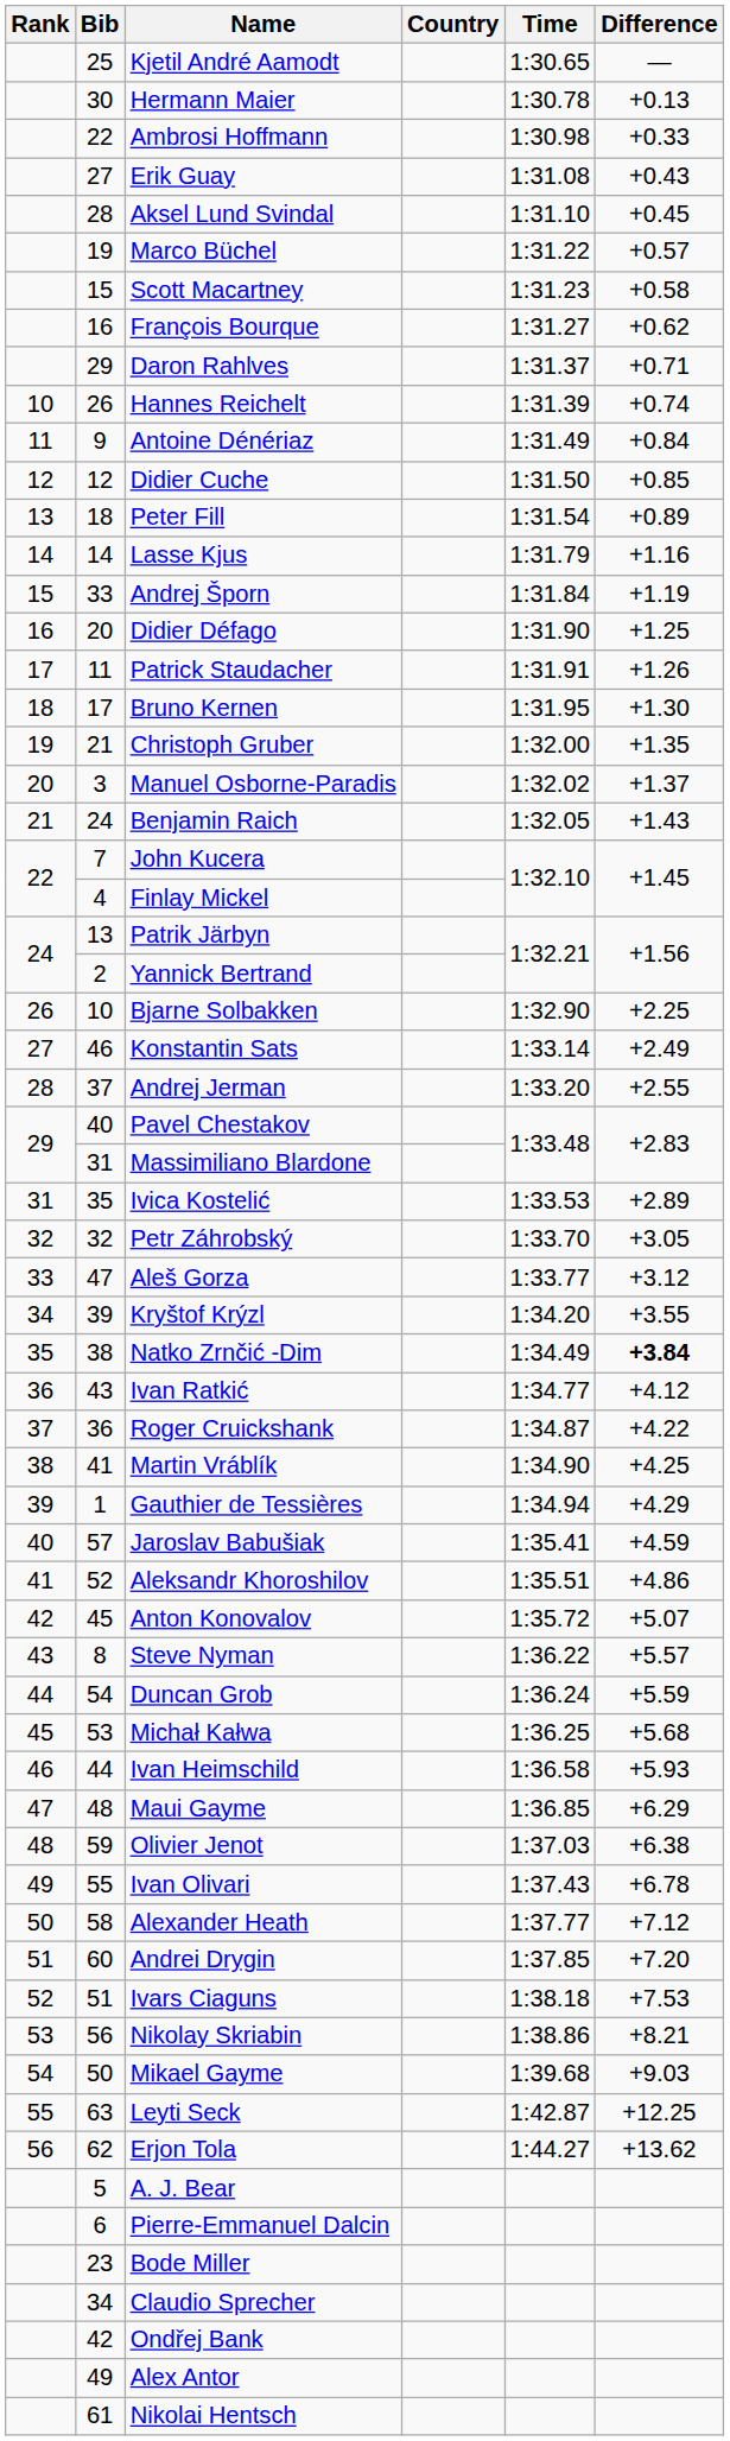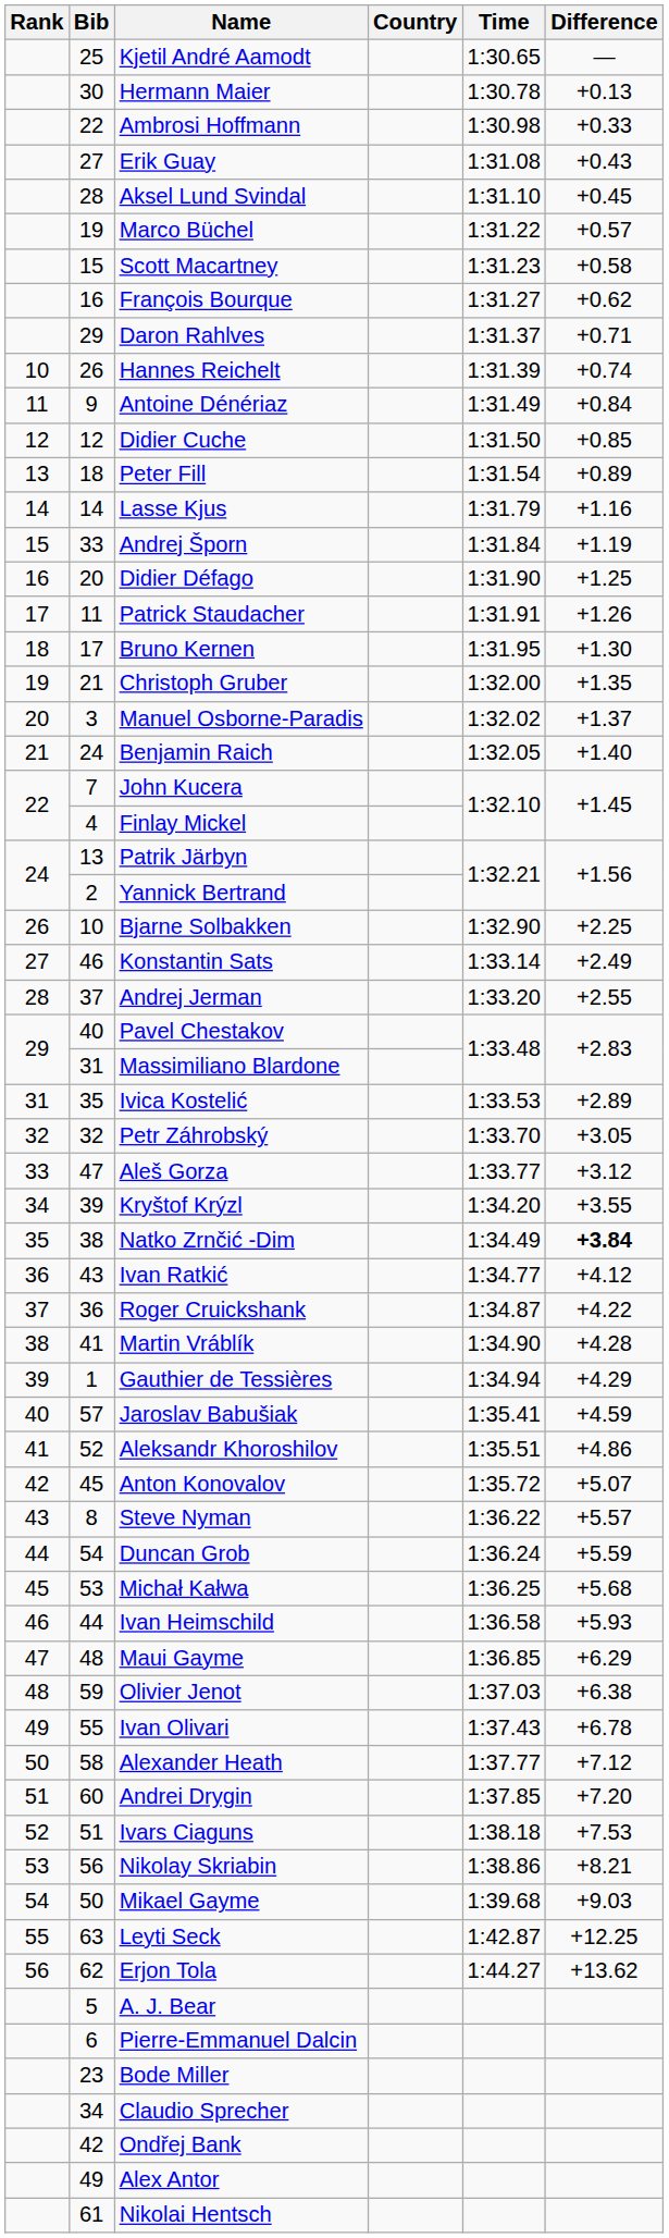 <table class="wikitable sortable" style="text-align:center">
 <tr>
 <th>Rank</th>
 <th>Bib</th>
 <th>Name</th>
 <th>Country</th>
 <th>Time</th>
 <th>Difference</th>
 </tr>
 <tr>
 <td></td>
 <td>25</td>
 <td align=left><a href='#'>Kjetil André Aamodt</a></td>
 <td align=left></td>
 <td>1:30.65</td>
 <td>—</td>
 </tr>
 <tr>
 <td></td>
 <td>30</td>
 <td align=left><a href='#'>Hermann Maier</a></td>
 <td align=left></td>
 <td>1:30.78</td>
 <td>+0.13</td>
 </tr>
 <tr>
 <td></td>
 <td>22</td>
 <td align=left><a href='#'>Ambrosi Hoffmann</a></td>
 <td align=left></td>
 <td>1:30.98</td>
 <td>+0.33</td>
 </tr>
 <tr>
 <td></td>
 <td>27</td>
 <td align=left><a href='#'>Erik Guay</a></td>
 <td align=left></td>
 <td>1:31.08</td>
 <td>+0.43</td>
 </tr>
 <tr>
 <td></td>
 <td>28</td>
 <td align=left><a href='#'>Aksel Lund Svindal</a></td>
 <td align=left></td>
 <td>1:31.10</td>
 <td>+0.45</td>
 </tr>
 <tr>
 <td></td>
 <td>19</td>
 <td align=left><a href='#'>Marco Büchel</a></td>
 <td align=left></td>
 <td>1:31.22</td>
 <td>+0.57</td>
 </tr>
 <tr>
 <td></td>
 <td>15</td>
 <td align=left><a href='#'>Scott Macartney</a></td>
 <td align=left></td>
 <td>1:31.23</td>
 <td>+0.58</td>
 </tr>
 <tr>
 <td></td>
 <td>16</td>
 <td align=left><a href='#'>François Bourque</a></td>
 <td align=left></td>
 <td>1:31.27</td>
 <td>+0.62</td>
 </tr>
 <tr>
 <td></td>
 <td>29</td>
 <td align=left><a href='#'>Daron Rahlves</a></td>
 <td align=left></td>
 <td>1:31.37</td>
 <td>+0.71</td>
 </tr>
 <tr>
 <td>10</td>
 <td>26</td>
 <td align=left><a href='#'>Hannes Reichelt</a></td>
 <td align=left></td>
 <td>1:31.39</td>
 <td>+0.74</td>
 </tr>
 <tr>
 <td>11</td>
 <td>9</td>
 <td align=left><a href='#'>Antoine Dénériaz</a></td>
 <td align=left></td>
 <td>1:31.49</td>
 <td>+0.84</td>
 </tr>
 <tr>
 <td>12</td>
 <td>12</td>
 <td align=left><a href='#'>Didier Cuche</a></td>
 <td align=left></td>
 <td>1:31.50</td>
 <td>+0.85</td>
 </tr>
 <tr>
 <td>13</td>
 <td>18</td>
 <td align=left><a href='#'>Peter Fill</a></td>
 <td align=left></td>
 <td>1:31.54</td>
 <td>+0.89</td>
 </tr>
 <tr>
 <td>14</td>
 <td>14</td>
 <td align=left><a href='#'>Lasse Kjus</a></td>
 <td align=left></td>
 <td>1:31.79</td>
 <td>+1.16</td>
 </tr>
 <tr>
 <td>15</td>
 <td>33</td>
 <td align=left><a href='#'>Andrej Šporn</a></td>
 <td align=left></td>
 <td>1:31.84</td>
 <td>+1.19</td>
 </tr>
 <tr>
 <td>16</td>
 <td>20</td>
 <td align=left><a href='#'>Didier Défago</a></td>
 <td align=left></td>
 <td>1:31.90</td>
 <td>+1.25</td>
 </tr>
 <tr>
 <td>17</td>
 <td>11</td>
 <td align=left><a href='#'>Patrick Staudacher</a></td>
 <td align=left></td>
 <td>1:31.91</td>
 <td>+1.26</td>
 </tr>
 <tr>
 <td>18</td>
 <td>17</td>
 <td align=left><a href='#'>Bruno Kernen</a></td>
 <td align=left></td>
 <td>1:31.95</td>
 <td>+1.30</td>
 </tr>
 <tr>
 <td>19</td>
 <td>21</td>
 <td align=left><a href='#'>Christoph Gruber</a></td>
 <td align=left></td>
 <td>1:32.00</td>
 <td>+1.35</td>
 </tr>
 <tr>
 <td>20</td>
 <td>3</td>
 <td align=left><a href='#'>Manuel Osborne-Paradis</a></td>
 <td align=left></td>
 <td>1:32.02</td>
 <td>+1.37</td>
 </tr>
 <tr>
 <td>21</td>
 <td>24</td>
 <td align=left><a href='#'>Benjamin Raich</a></td>
 <td align=left></td>
 <td>1:32.05</td>
-<td>+1.43</td>
+<td>+1.40</td>
 </tr>
 <tr>
 <td rowspan=2>22</td>
 <td>7</td>
 <td align=left><a href='#'>John Kucera</a></td>
 <td align=left></td>
 <td rowspan=2>1:32.10</td>
 <td rowspan=2>+1.45</td>
 </tr>
 <tr>
 <td>4</td>
 <td align=left><a href='#'>Finlay Mickel</a></td>
 <td align=left></td>
 </tr>
 <tr>
 <td rowspan=2>24</td>
 <td>13</td>
 <td align=left><a href='#'>Patrik Järbyn</a></td>
 <td align=left></td>
 <td rowspan=2>1:32.21</td>
 <td rowspan=2>+1.56</td>
 </tr>
 <tr>
 <td>2</td>
 <td align=left><a href='#'>Yannick Bertrand</a></td>
 <td align=left></td>
 </tr>
 <tr>
 <td>26</td>
 <td>10</td>
 <td align=left><a href='#'>Bjarne Solbakken</a></td>
 <td align=left></td>
 <td>1:32.90</td>
 <td>+2.25</td>
 </tr>
 <tr>
 <td>27</td>
 <td>46</td>
 <td align=left><a href='#'>Konstantin Sats</a></td>
 <td align=left></td>
 <td>1:33.14</td>
 <td>+2.49</td>
 </tr>
 <tr>
 <td>28</td>
 <td>37</td>
 <td align=left><a href='#'>Andrej Jerman</a></td>
 <td align=left></td>
 <td>1:33.20</td>
 <td>+2.55</td>
 </tr>
 <tr>
 <td rowspan=2>29</td>
 <td>40</td>
 <td align=left><a href='#'>Pavel Chestakov</a></td>
 <td align=left></td>
 <td rowspan=2>1:33.48</td>
 <td rowspan=2>+2.83</td>
 </tr>
 <tr>
 <td>31</td>
 <td align=left><a href='#'>Massimiliano Blardone</a></td>
 <td align=left></td>
 </tr>
 <tr>
 <td>31</td>
 <td>35</td>
 <td align=left><a href='#'>Ivica Kostelić</a></td>
 <td align=left></td>
 <td>1:33.53</td>
 <td>+2.89</td>
 </tr>
 <tr>
 <td>32</td>
 <td>32</td>
 <td align=left><a href='#'>Petr Záhrobský</a></td>
 <td align=left></td>
 <td>1:33.70</td>
 <td>+3.05</td>
 </tr>
 <tr>
 <td>33</td>
 <td>47</td>
 <td align=left><a href='#'>Aleš Gorza</a></td>
 <td align=left></td>
 <td>1:33.77</td>
 <td>+3.12</td>
 </tr>
 <tr>
 <td>34</td>
 <td>39</td>
 <td align=left><a href='#'>Kryštof Krýzl</a></td>
 <td align=left></td>
 <td>1:34.20</td>
 <td>+3.55</td>
 </tr>
 <tr>
 <td>35</td>
 <td>38</td>
 <td align=left><a href='#'>Natko Zrnčić -Dim</a></td>
 <td align=left></td>
 <td>1:34.49</td>
 <td><strong>+3.84</strong></td>
 </tr>
 <tr>
 <td>36</td>
 <td>43</td>
 <td align=left><a href='#'>Ivan Ratkić</a></td>
 <td align=left></td>
 <td>1:34.77</td>
 <td>+4.12</td>
 </tr>
 <tr>
 <td>37</td>
 <td>36</td>
 <td align=left><a href='#'>Roger Cruickshank</a></td>
 <td align=left></td>
 <td>1:34.87</td>
 <td>+4.22</td>
 </tr>
 <tr>
 <td>38</td>
 <td>41</td>
 <td align=left><a href='#'>Martin Vráblík</a></td>
 <td align=left></td>
 <td>1:34.90</td>
-<td>+4.25</td>
+<td>+4.28</td>
 </tr>
 <tr>
 <td>39</td>
 <td>1</td>
 <td align=left><a href='#'>Gauthier de Tessières</a></td>
 <td align=left></td>
 <td>1:34.94</td>
 <td>+4.29</td>
 </tr>
 <tr>
 <td>40</td>
 <td>57</td>
 <td align=left><a href='#'>Jaroslav Babušiak</a></td>
 <td align=left></td>
 <td>1:35.41</td>
 <td>+4.59</td>
 </tr>
 <tr>
 <td>41</td>
 <td>52</td>
 <td align=left><a href='#'>Aleksandr Khoroshilov</a></td>
 <td align=left></td>
 <td>1:35.51</td>
 <td>+4.86</td>
 </tr>
 <tr>
 <td>42</td>
 <td>45</td>
 <td align=left><a href='#'>Anton Konovalov</a></td>
 <td align=left></td>
 <td>1:35.72</td>
 <td>+5.07</td>
 </tr>
 <tr>
 <td>43</td>
 <td>8</td>
 <td align=left><a href='#'>Steve Nyman</a></td>
 <td align=left></td>
 <td>1:36.22</td>
 <td>+5.57</td>
 </tr>
 <tr>
 <td>44</td>
 <td>54</td>
 <td align=left><a href='#'>Duncan Grob</a></td>
 <td align=left></td>
 <td>1:36.24</td>
 <td>+5.59</td>
 </tr>
 <tr>
 <td>45</td>
 <td>53</td>
 <td align=left><a href='#'>Michał Kałwa</a></td>
 <td align=left></td>
 <td>1:36.25</td>
 <td>+5.68</td>
 </tr>
 <tr>
 <td>46</td>
 <td>44</td>
 <td align=left><a href='#'>Ivan Heimschild</a></td>
 <td align=left></td>
 <td>1:36.58</td>
 <td>+5.93</td>
 </tr>
 <tr>
 <td>47</td>
 <td>48</td>
 <td align=left><a href='#'>Maui Gayme</a></td>
 <td align=left></td>
 <td>1:36.85</td>
 <td>+6.29</td>
 </tr>
 <tr>
 <td>48</td>
 <td>59</td>
 <td align=left><a href='#'>Olivier Jenot</a></td>
 <td align=left></td>
 <td>1:37.03</td>
 <td>+6.38</td>
 </tr>
 <tr>
 <td>49</td>
 <td>55</td>
 <td align=left><a href='#'>Ivan Olivari</a></td>
 <td align=left></td>
 <td>1:37.43</td>
 <td>+6.78</td>
 </tr>
 <tr>
 <td>50</td>
 <td>58</td>
 <td align=left><a href='#'>Alexander Heath</a></td>
 <td align=left></td>
 <td>1:37.77</td>
 <td>+7.12</td>
 </tr>
 <tr>
 <td>51</td>
 <td>60</td>
 <td align=left><a href='#'>Andrei Drygin</a></td>
 <td align=left></td>
 <td>1:37.85</td>
 <td>+7.20</td>
 </tr>
 <tr>
 <td>52</td>
 <td>51</td>
 <td align=left><a href='#'>Ivars Ciaguns</a></td>
 <td align=left></td>
 <td>1:38.18</td>
 <td>+7.53</td>
 </tr>
 <tr>
 <td>53</td>
 <td>56</td>
 <td align=left><a href='#'>Nikolay Skriabin</a></td>
 <td align=left></td>
 <td>1:38.86</td>
 <td>+8.21</td>
 </tr>
 <tr>
 <td>54</td>
 <td>50</td>
 <td align=left><a href='#'>Mikael Gayme</a></td>
 <td align=left></td>
 <td>1:39.68</td>
 <td>+9.03</td>
 </tr>
 <tr>
 <td>55</td>
 <td>63</td>
 <td align=left><a href='#'>Leyti Seck</a></td>
 <td align=left></td>
 <td>1:42.87</td>
 <td>+12.25</td>
 </tr>
 <tr>
 <td>56</td>
 <td>62</td>
 <td align=left><a href='#'>Erjon Tola</a></td>
 <td align=left></td>
 <td>1:44.27</td>
 <td>+13.62</td>
 </tr>
 <tr>
 <td></td>
 <td>5</td>
 <td align=left><a href='#'>A. J. Bear</a></td>
 <td align=left></td>
 <td></td>
 <td></td>
 </tr>
 <tr>
 <td></td>
 <td>6</td>
 <td align=left><a href='#'>Pierre-Emmanuel Dalcin</a></td>
 <td align=left></td>
 <td></td>
 <td></td>
 </tr>
 <tr>
 <td></td>
 <td>23</td>
 <td align=left><a href='#'>Bode Miller</a></td>
 <td align=left></td>
 <td></td>
 <td></td>
 </tr>
 <tr>
 <td></td>
 <td>34</td>
 <td align=left><a href='#'>Claudio Sprecher</a></td>
 <td align=left></td>
 <td></td>
 <td></td>
 </tr>
 <tr>
 <td></td>
 <td>42</td>
 <td align=left><a href='#'>Ondřej Bank</a></td>
 <td align=left></td>
 <td></td>
 <td></td>
 </tr>
 <tr>
 <td></td>
 <td>49</td>
 <td align=left><a href='#'>Alex Antor</a></td>
 <td align=left></td>
 <td></td>
 <td></td>
 </tr>
 <tr>
 <td></td>
 <td>61</td>
 <td align=left><a href='#'>Nikolai Hentsch</a></td>
 <td align=left></td>
 <td></td>
 <td></td>
 </tr>
 </table>
